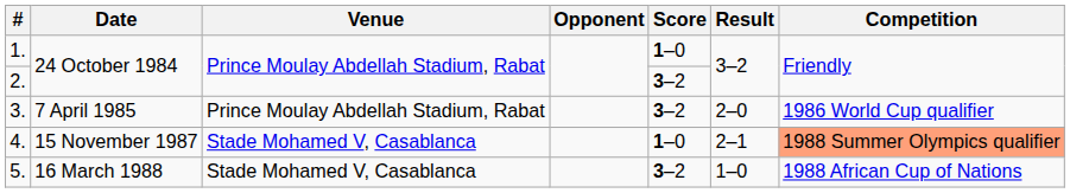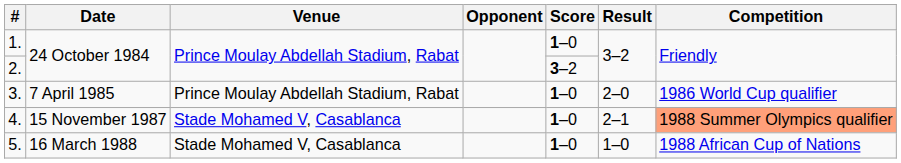 <table class="wikitable">
 <tr>
 <th>#</th>
 <th>Date</th>
 <th>Venue</th>
 <th>Opponent</th>
 <th>Score</th>
 <th>Result</th>
 <th>Competition</th>
 </tr>
 <tr>
 <td>1.</td>
 <td rowspan="2">24 October 1984</td>
 <td rowspan="2"><a href='#'>Prince Moulay Abdellah Stadium</a>, <a href='#'>Rabat</a></td>
 <td rowspan="2"></td>
 <td><strong>1</strong>–0</td>
 <td rowspan="2">3–2</td>
 <td rowspan="2"><a href='#'>Friendly</a></td>
 </tr>
 <tr>
 <td>2.</td>
 <td><strong>3</strong>–2</td>
 </tr>
 <tr>
 <td>3.</td>
 <td>7 April 1985</td>
 <td>Prince Moulay Abdellah Stadium, Rabat</td>
 <td></td>
-<td><strong>3</strong>–2</td>
+<td><strong>1</strong>–0</td>
 <td>2–0</td>
 <td><a href='#'>1986 World Cup qualifier</a></td>
 </tr>
 <tr>
 <td>4.</td>
 <td>15 November 1987</td>
 <td><a href='#'>Stade Mohamed V</a>, <a href='#'>Casablanca</a></td>
 <td></td>
 <td><strong>1</strong>–0</td>
 <td>2–1</td>
 <td style="background: lightsalmon;">1988 Summer Olympics qualifier</td>
 </tr>
 <tr>
 <td>5.</td>
 <td>16 March 1988</td>
 <td>Stade Mohamed V, Casablanca</td>
 <td></td>
-<td><strong>3</strong>–2</td>
+<td><strong>1</strong>–0</td>
 <td>1–0</td>
 <td><a href='#'>1988 African Cup of Nations</a></td>
 </tr>
 </table>
